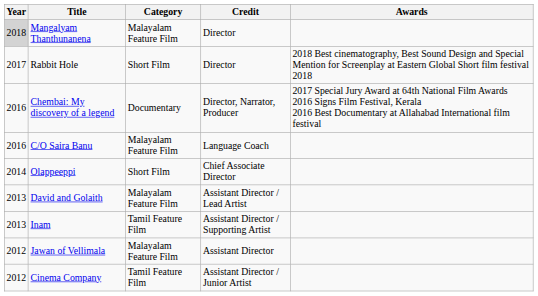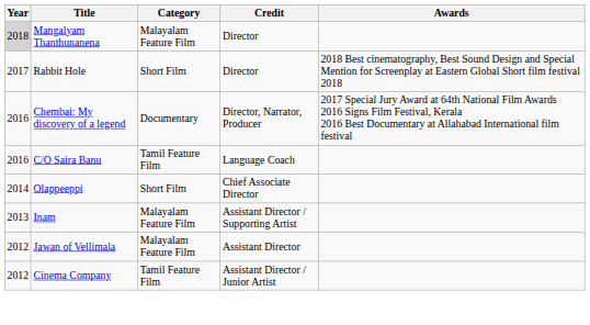 <table class="wikitable">
 <tr>
 <th>Year</th>
 <th>Title</th>
 <th>Category</th>
 <th>Credit</th>
 <th>Awards</th>
 </tr>
 <tr>
 <td style="background: lightgrey;">2018</td>
 <td><a href='#'>Mangalyam Thanthunanena</a></td>
 <td>Malayalam Feature Film</td>
 <td>Director</td>
 <td></td>
 </tr>
 <tr>
 <td>2017</td>
 <td>Rabbit Hole</td>
 <td>Short Film</td>
 <td>Director</td>
 <td>2018 Best cinematography, Best Sound Design and Special Mention for Screenplay at Eastern Global Short film festival 2018</td>
 </tr>
 <tr>
 <td>2016</td>
 <td><a href='#'>Chembai: My discovery of a legend</a></td>
 <td>Documentary</td>
 <td>Director, Narrator, Producer</td>
 <td>2017 Special Jury Award at 64th National Film Awards<br>2016 Signs Film Festival, Kerala<br>2016 Best Documentary at Allahabad International film festival</td>
 </tr>
 <tr>
 <td>2016</td>
 <td><a href='#'>C/O Saira Banu</a></td>
-<td>Malayalam Feature Film</td>
+<td>Tamil Feature Film</td>
 <td>Language Coach</td>
 <td></td>
 </tr>
 <tr>
 <td>2014</td>
 <td><a href='#'>Olappeeppi</a></td>
 <td>Short Film</td>
 <td>Chief Associate Director</td>
 <td></td>
 </tr>
 <tr>
 <td>2013</td>
-<td><a href='#'>David and Golaith</a></td>
+<td><a href='#'>Inam</a></td>
 <td>Malayalam Feature Film</td>
-<td>Assistant Director / Lead Artist</td>
-<td></td>
-</tr>
-<tr>
-<td>2013</td>
-<td><a href='#'>Inam</a></td>
-<td>Tamil Feature Film</td>
 <td>Assistant Director / Supporting Artist</td>
 <td></td>
 </tr>
 <tr>
 <td>2012</td>
 <td><a href='#'>Jawan of Vellimala</a></td>
 <td>Malayalam Feature Film</td>
 <td>Assistant Director</td>
 <td></td>
 </tr>
 <tr>
 <td>2012</td>
 <td><a href='#'>Cinema Company</a></td>
 <td>Tamil Feature Film</td>
 <td>Assistant Director / Junior Artist</td>
 <td></td>
 </tr>
 </table>
